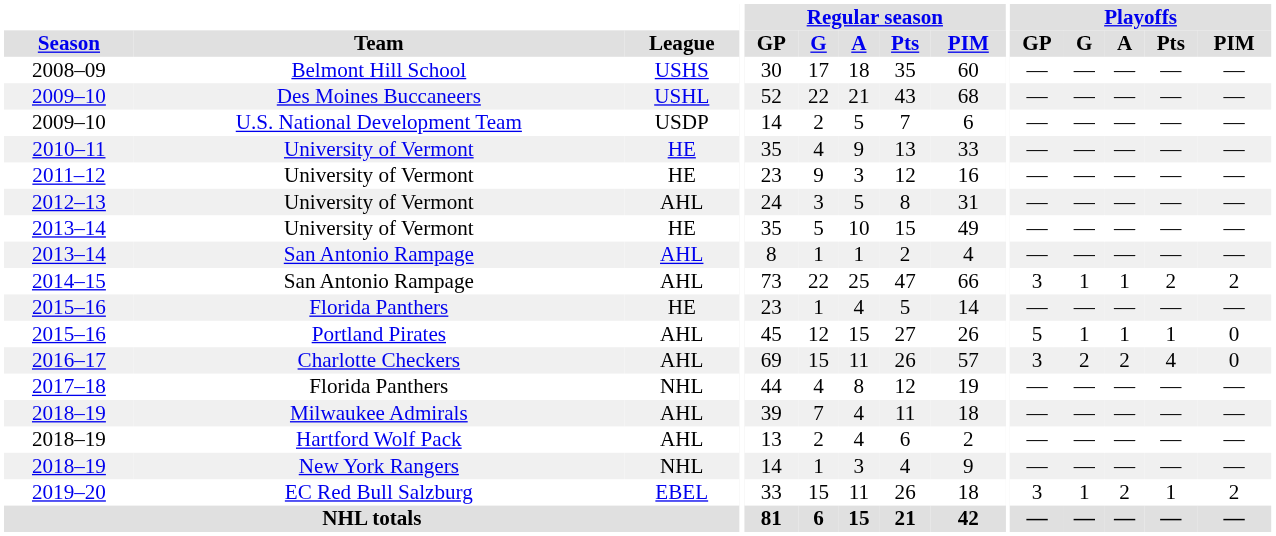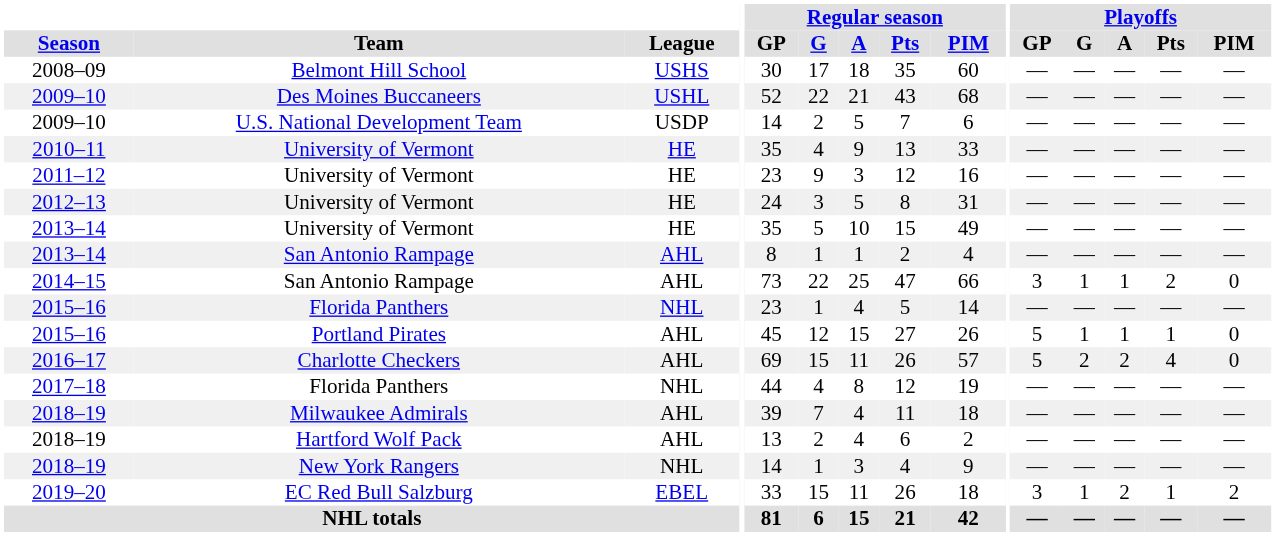 <table border="0" cellpadding="1" cellspacing="0" style="text-align:center; width:60em">
 <tr bgcolor="#e0e0e0">
 <th colspan="3" bgcolor="#ffffff"></th>
 <th rowspan="99" bgcolor="#ffffff"></th>
 <th colspan="5"><a href='#'>Regular season</a></th>
 <th rowspan="99" bgcolor="#ffffff"></th>
 <th colspan="5"><a href='#'>Playoffs</a></th>
 </tr>
 <tr bgcolor="#e0e0e0">
 <th><a href='#'>Season</a></th>
 <th>Team</th>
 <th>League</th>
 <th>GP</th>
 <th><a href='#'>G</a></th>
 <th><a href='#'>A</a></th>
 <th><a href='#'>Pts</a></th>
 <th><a href='#'>PIM</a></th>
 <th>GP</th>
 <th>G</th>
 <th>A</th>
 <th>Pts</th>
 <th>PIM</th>
 </tr>
 <tr>
 <td>2008–09</td>
 <td><a href='#'>Belmont Hill School</a></td>
 <td><a href='#'>USHS</a></td>
 <td>30</td>
 <td>17</td>
 <td>18</td>
 <td>35</td>
 <td>60</td>
 <td>—</td>
 <td>—</td>
 <td>—</td>
 <td>—</td>
 <td>—</td>
 </tr>
 <tr bgcolor="#f0f0f0">
 <td><a href='#'>2009–10</a></td>
 <td><a href='#'>Des Moines Buccaneers</a></td>
 <td><a href='#'>USHL</a></td>
 <td>52</td>
 <td>22</td>
 <td>21</td>
 <td>43</td>
 <td>68</td>
 <td>—</td>
 <td>—</td>
 <td>—</td>
 <td>—</td>
 <td>—</td>
 </tr>
 <tr>
 <td>2009–10</td>
 <td><a href='#'>U.S. National Development Team</a></td>
 <td>USDP</td>
 <td>14</td>
 <td>2</td>
 <td>5</td>
 <td>7</td>
 <td>6</td>
 <td>—</td>
 <td>—</td>
 <td>—</td>
 <td>—</td>
 <td>—</td>
 </tr>
 <tr bgcolor="#f0f0f0">
 <td><a href='#'>2010–11</a></td>
 <td><a href='#'>University of Vermont</a></td>
 <td><a href='#'>HE</a></td>
 <td>35</td>
 <td>4</td>
 <td>9</td>
 <td>13</td>
 <td>33</td>
 <td>—</td>
 <td>—</td>
 <td>—</td>
 <td>—</td>
 <td>—</td>
 </tr>
 <tr>
 <td><a href='#'>2011–12</a></td>
 <td>University of Vermont</td>
 <td>HE</td>
 <td>23</td>
 <td>9</td>
 <td>3</td>
 <td>12</td>
 <td>16</td>
 <td>—</td>
 <td>—</td>
 <td>—</td>
 <td>—</td>
 <td>—</td>
 </tr>
 <tr bgcolor="#f0f0f0">
 <td><a href='#'>2012–13</a></td>
 <td>University of Vermont</td>
-<td>AHL</td>
+<td>HE</td>
 <td>24</td>
 <td>3</td>
 <td>5</td>
 <td>8</td>
 <td>31</td>
 <td>—</td>
 <td>—</td>
 <td>—</td>
 <td>—</td>
 <td>—</td>
 </tr>
 <tr>
 <td><a href='#'>2013–14</a></td>
 <td>University of Vermont</td>
 <td>HE</td>
 <td>35</td>
 <td>5</td>
 <td>10</td>
 <td>15</td>
 <td>49</td>
 <td>—</td>
 <td>—</td>
 <td>—</td>
 <td>—</td>
 <td>—</td>
 </tr>
 <tr bgcolor="#f0f0f0">
 <td><a href='#'>2013–14</a></td>
 <td><a href='#'>San Antonio Rampage</a></td>
 <td><a href='#'>AHL</a></td>
 <td>8</td>
 <td>1</td>
 <td>1</td>
 <td>2</td>
 <td>4</td>
 <td>—</td>
 <td>—</td>
 <td>—</td>
 <td>—</td>
 <td>—</td>
 </tr>
 <tr>
 <td><a href='#'>2014–15</a></td>
 <td>San Antonio Rampage</td>
 <td>AHL</td>
 <td>73</td>
 <td>22</td>
 <td>25</td>
 <td>47</td>
 <td>66</td>
 <td>3</td>
 <td>1</td>
 <td>1</td>
 <td>2</td>
-<td>2</td>
+<td>0</td>
 </tr>
 <tr bgcolor="#f0f0f0">
 <td><a href='#'>2015–16</a></td>
 <td><a href='#'>Florida Panthers</a></td>
-<td>HE</td>
+<td><a href='#'>NHL</a></td>
 <td>23</td>
 <td>1</td>
 <td>4</td>
 <td>5</td>
 <td>14</td>
 <td>—</td>
 <td>—</td>
 <td>—</td>
 <td>—</td>
 <td>—</td>
 </tr>
 <tr>
 <td><a href='#'>2015–16</a></td>
 <td><a href='#'>Portland Pirates</a></td>
 <td>AHL</td>
 <td>45</td>
 <td>12</td>
 <td>15</td>
 <td>27</td>
 <td>26</td>
 <td>5</td>
 <td>1</td>
 <td>1</td>
 <td>1</td>
 <td>0</td>
 </tr>
 <tr bgcolor="#f0f0f0">
 <td><a href='#'>2016–17</a></td>
 <td><a href='#'>Charlotte Checkers</a></td>
 <td>AHL</td>
 <td>69</td>
 <td>15</td>
 <td>11</td>
 <td>26</td>
 <td>57</td>
-<td>3</td>
+<td>5</td>
 <td>2</td>
 <td>2</td>
 <td>4</td>
 <td>0</td>
 </tr>
 <tr>
 <td><a href='#'>2017–18</a></td>
 <td>Florida Panthers</td>
 <td>NHL</td>
 <td>44</td>
 <td>4</td>
 <td>8</td>
 <td>12</td>
 <td>19</td>
 <td>—</td>
 <td>—</td>
 <td>—</td>
 <td>—</td>
 <td>—</td>
 </tr>
 <tr bgcolor="#f0f0f0">
 <td><a href='#'>2018–19</a></td>
 <td><a href='#'>Milwaukee Admirals</a></td>
 <td>AHL</td>
 <td>39</td>
 <td>7</td>
 <td>4</td>
 <td>11</td>
 <td>18</td>
 <td>—</td>
 <td>—</td>
 <td>—</td>
 <td>—</td>
 <td>—</td>
 </tr>
 <tr>
 <td>2018–19</td>
 <td><a href='#'>Hartford Wolf Pack</a></td>
 <td>AHL</td>
 <td>13</td>
 <td>2</td>
 <td>4</td>
 <td>6</td>
 <td>2</td>
 <td>—</td>
 <td>—</td>
 <td>—</td>
 <td>—</td>
 <td>—</td>
 </tr>
 <tr bgcolor="#f0f0f0">
 <td><a href='#'>2018–19</a></td>
 <td><a href='#'>New York Rangers</a></td>
 <td>NHL</td>
 <td>14</td>
 <td>1</td>
 <td>3</td>
 <td>4</td>
 <td>9</td>
 <td>—</td>
 <td>—</td>
 <td>—</td>
 <td>—</td>
 <td>—</td>
 </tr>
 <tr>
 <td><a href='#'>2019–20</a></td>
 <td><a href='#'>EC Red Bull Salzburg</a></td>
 <td><a href='#'>EBEL</a></td>
 <td>33</td>
 <td>15</td>
 <td>11</td>
 <td>26</td>
 <td>18</td>
 <td>3</td>
 <td>1</td>
 <td>2</td>
 <td>1</td>
 <td>2</td>
 </tr>
 <tr bgcolor="#e0e0e0">
 <th colspan="3">NHL totals</th>
 <th>81</th>
 <th>6</th>
 <th>15</th>
 <th>21</th>
 <th>42</th>
 <th>—</th>
 <th>—</th>
 <th>—</th>
 <th>—</th>
 <th>—</th>
 </tr>
 </table>
